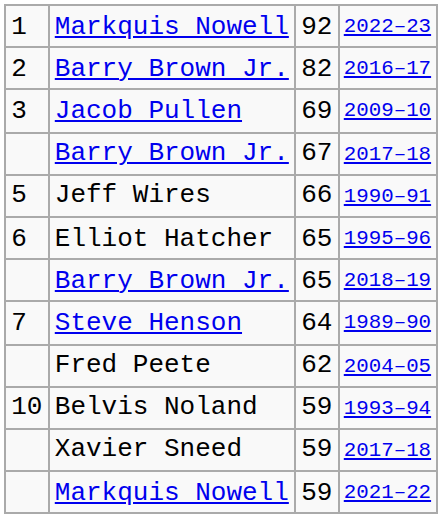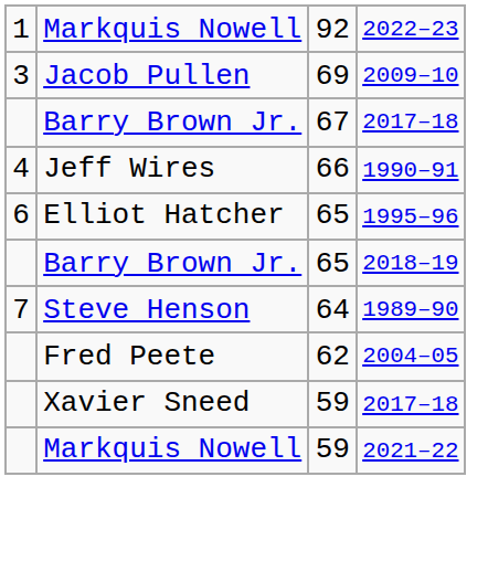 <table class="wikitable">
 <tr>
 </tr>
 <tr>
 <td>1</td>
 <td><a href='#'>Markquis Nowell</a></td>
 <td>92</td>
 <td style="font-size:80%;"><a href='#'>2022–23</a></td>
-</tr>
-<tr>
-<td>2</td>
-<td><a href='#'>Barry Brown Jr.</a></td>
-<td>82</td>
-<td style="font-size:80%;"><a href='#'>2016–17</a></td>
 </tr>
 <tr>
 <td>3</td>
 <td><a href='#'>Jacob Pullen</a></td>
 <td>69</td>
 <td style="font-size:80%;"><a href='#'>2009–10</a></td>
 </tr>
 <tr>
 <td></td>
 <td><a href='#'>Barry Brown Jr.</a></td>
 <td>67</td>
 <td style="font-size:80%;"><a href='#'>2017–18</a></td>
 </tr>
 <tr>
-<td>5</td>
+<td>4</td>
 <td>Jeff Wires</td>
 <td>66</td>
 <td style="font-size:80%;"><a href='#'>1990–91</a></td>
 </tr>
 <tr>
 <td>6</td>
 <td>Elliot Hatcher</td>
 <td>65</td>
 <td style="font-size:80%;"><a href='#'>1995–96</a></td>
 </tr>
 <tr>
 <td></td>
 <td><a href='#'>Barry Brown Jr.</a></td>
 <td>65</td>
 <td style="font-size:80%;"><a href='#'>2018–19</a></td>
 </tr>
 <tr>
 <td>7</td>
 <td><a href='#'>Steve Henson</a></td>
 <td>64</td>
 <td style="font-size:80%;"><a href='#'>1989–90</a></td>
 </tr>
 <tr>
 <td></td>
 <td>Fred Peete</td>
 <td>62</td>
 <td style="font-size:80%;"><a href='#'>2004–05</a></td>
 </tr>
 <tr>
-<td>10</td>
-<td>Belvis Noland</td>
-<td>59</td>
-<td style="font-size:80%;"><a href='#'>1993–94</a></td>
-</tr>
-<tr>
 <td></td>
 <td>Xavier Sneed</td>
 <td>59</td>
 <td style="font-size:80%;"><a href='#'>2017–18</a></td>
 </tr>
 <tr>
 <td></td>
 <td><a href='#'>Markquis Nowell</a></td>
 <td>59</td>
 <td style="font-size:80%;"><a href='#'>2021–22</a></td>
 </tr>
 </table>
